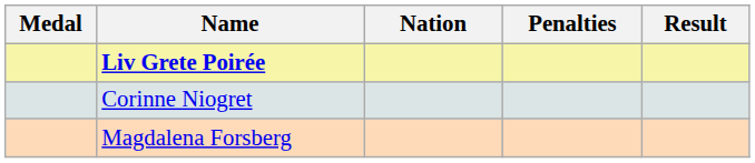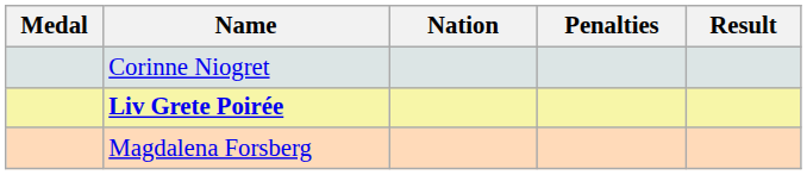 <table class=wikitable style="border:1px solid #AAAAAA;font-size:90%">
 <tr bgcolor="#E4E4E4">
 <th style="border-bottom:1px solid #AAAAAA" width=50>Medal</th>
 <th style="border-bottom:1px solid #AAAAAA" width=160>Name</th>
 <th style="border-bottom:1px solid #AAAAAA" width=80>Nation</th>
 <th style="border-bottom:1px solid #AAAAAA" width=80>Penalties</th>
 <th style="border-bottom:1px solid #AAAAAA" width=60>Result</th>
 </tr>
-<tr bgcolor="#F7F6A8">
+<tr bgcolor="#DCE5E5">
 <td align="center"></td>
-<td><strong><a href='#'>Liv Grete Poirée</a></strong></td>
+<td><a href='#'>Corinne Niogret</a></td>
 <td align="center"></td>
 <td align="center"></td>
 <td align="right"></td>
 </tr>
-<tr bgcolor="#DCE5E5">
+<tr bgcolor="#F7F6A8">
 <td align="center"></td>
-<td><a href='#'>Corinne Niogret</a></td>
+<td><strong><a href='#'>Liv Grete Poirée</a></strong></td>
 <td align="center"></td>
 <td align="center"></td>
 <td align="right"></td>
 </tr>
 <tr bgcolor="#FFDAB9">
 <td align="center"></td>
 <td><a href='#'>Magdalena Forsberg</a></td>
 <td align="center"></td>
 <td align="center"></td>
 <td align="right"></td>
 </tr>
 </table>
